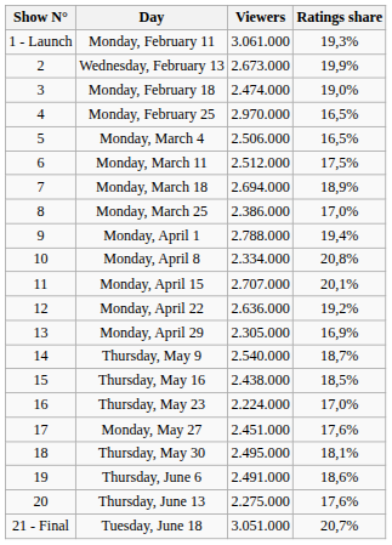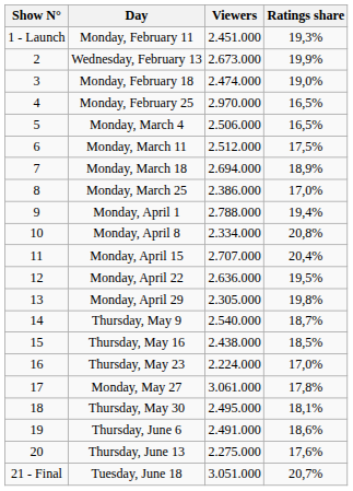 <table class="wikitable sortable centre" style="text-align:center;font-size:90%;">
 <tr>
 <th>Show N°</th>
 <th>Day</th>
 <th>Viewers</th>
 <th>Ratings share</th>
 </tr>
 <tr>
 <td>1 - Launch</td>
 <td>Monday, February 11</td>
-<td>3.061.000</td>
+<td>2.451.000</td>
 <td>19,3%</td>
 </tr>
 <tr>
 <td>2</td>
 <td>Wednesday, February 13</td>
 <td>2.673.000</td>
 <td>19,9%</td>
 </tr>
 <tr>
 <td>3</td>
 <td>Monday, February 18</td>
 <td>2.474.000</td>
 <td>19,0%</td>
 </tr>
 <tr>
 <td>4</td>
 <td>Monday, February 25</td>
 <td>2.970.000</td>
 <td>16,5%</td>
 </tr>
 <tr>
 <td>5</td>
 <td>Monday, March 4</td>
 <td>2.506.000</td>
 <td>16,5%</td>
 </tr>
 <tr>
 <td>6</td>
 <td>Monday, March 11</td>
 <td>2.512.000</td>
 <td>17,5%</td>
 </tr>
 <tr>
 <td>7</td>
 <td>Monday, March 18</td>
 <td>2.694.000</td>
 <td>18,9%</td>
 </tr>
 <tr>
 <td>8</td>
 <td>Monday, March 25</td>
 <td>2.386.000</td>
 <td>17,0%</td>
 </tr>
 <tr>
 <td>9</td>
 <td>Monday, April 1</td>
 <td>2.788.000</td>
 <td>19,4%</td>
 </tr>
 <tr>
 <td>10</td>
 <td>Monday, April 8</td>
 <td>2.334.000</td>
 <td>20,8%</td>
 </tr>
 <tr>
 <td>11</td>
 <td>Monday, April 15</td>
 <td>2.707.000</td>
-<td>20,1%</td>
+<td>20,4%</td>
 </tr>
 <tr>
 <td>12</td>
 <td>Monday, April 22</td>
 <td>2.636.000</td>
-<td>19,2%</td>
+<td>19,5%</td>
 </tr>
 <tr>
 <td>13</td>
 <td>Monday, April 29</td>
 <td>2.305.000</td>
-<td>16,9%</td>
+<td>19,8%</td>
 </tr>
 <tr>
 <td>14</td>
 <td>Thursday, May 9</td>
 <td>2.540.000</td>
 <td>18,7%</td>
 </tr>
 <tr>
 <td>15</td>
 <td>Thursday, May 16</td>
 <td>2.438.000</td>
 <td>18,5%</td>
 </tr>
 <tr>
 <td>16</td>
 <td>Thursday, May 23</td>
 <td>2.224.000</td>
 <td>17,0%</td>
 </tr>
 <tr>
 <td>17</td>
 <td>Monday, May 27</td>
-<td>2.451.000</td>
-<td>17,6%</td>
+<td>3.061.000</td>
+<td>17,8%</td>
 </tr>
 <tr>
 <td>18</td>
 <td>Thursday, May 30</td>
 <td>2.495.000</td>
 <td>18,1%</td>
 </tr>
 <tr>
 <td>19</td>
 <td>Thursday, June 6</td>
 <td>2.491.000</td>
 <td>18,6%</td>
 </tr>
 <tr>
 <td>20</td>
 <td>Thursday, June 13</td>
 <td>2.275.000</td>
 <td>17,6%</td>
 </tr>
 <tr>
 <td>21 - Final</td>
 <td>Tuesday, June 18</td>
 <td>3.051.000</td>
 <td>20,7%</td>
 </tr>
 </table>
